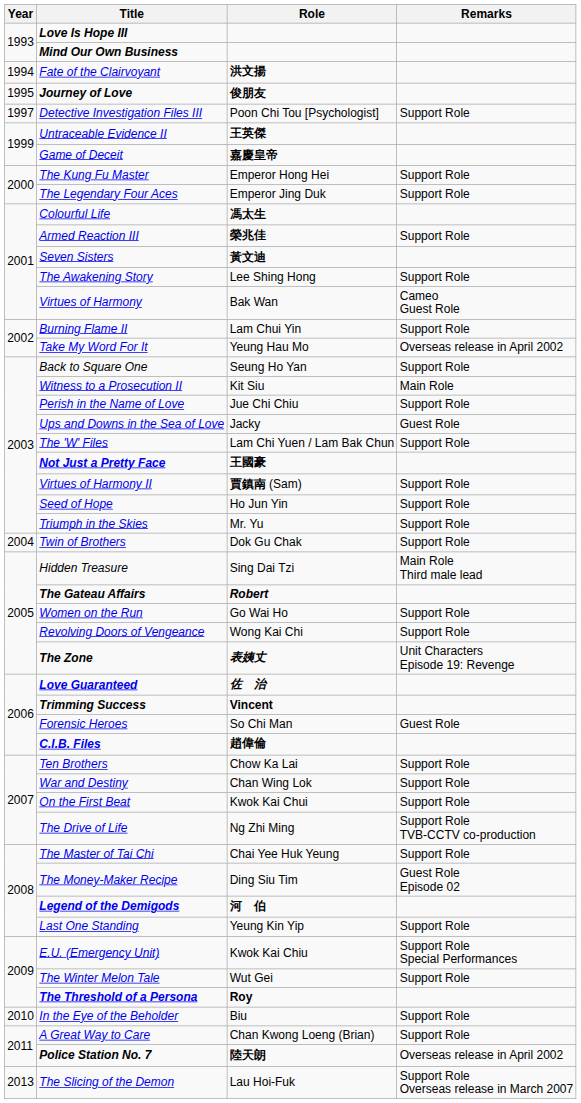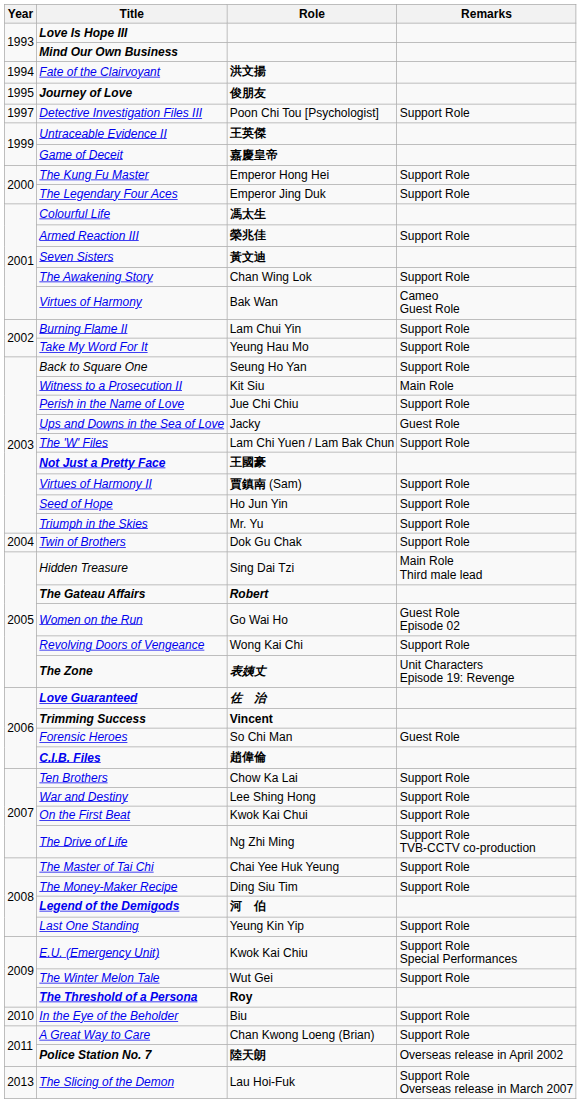 <table class="wikitable">
 <tr>
 <th>Year</th>
 <th>Title</th>
 <th>Role</th>
 <th>Remarks</th>
 </tr>
 <tr>
 <td rowspan="2">1993</td>
 <td><strong><em>Love Is Hope III</em></strong></td>
 <td></td>
 <td></td>
 </tr>
 <tr>
 <td><strong><em>Mind Our Own Business</em></strong></td>
 <td></td>
 <td></td>
 </tr>
 <tr>
 <td>1994</td>
 <td><em><a href='#'>Fate of the Clairvoyant</a></em></td>
 <td><strong>洪文揚</strong></td>
 <td></td>
 </tr>
 <tr>
 <td>1995</td>
 <td><strong><em>Journey of Love</em></strong></td>
 <td><strong>俊朋友</strong></td>
 <td></td>
 </tr>
 <tr>
 <td>1997</td>
 <td><em><a href='#'>Detective Investigation Files III</a></em></td>
 <td>Poon Chi Tou [Psychologist]</td>
 <td>Support Role</td>
 </tr>
 <tr>
 <td rowspan="2">1999</td>
 <td><em><a href='#'>Untraceable Evidence II</a></em></td>
 <td><strong>王英傑</strong></td>
 <td></td>
 </tr>
 <tr>
 <td><em><a href='#'>Game of Deceit</a></em></td>
 <td><strong>嘉慶皇帝</strong></td>
 <td></td>
 </tr>
 <tr>
 <td rowspan="2">2000</td>
 <td><em><a href='#'>The Kung Fu Master</a></em></td>
 <td>Emperor Hong Hei</td>
 <td>Support Role</td>
 </tr>
 <tr>
 <td><em><a href='#'>The Legendary Four Aces</a></em></td>
 <td>Emperor Jing Duk</td>
 <td>Support Role</td>
 </tr>
 <tr>
 <td rowspan="5">2001</td>
 <td><em><a href='#'>Colourful Life</a></em></td>
 <td><strong>馮太生</strong></td>
 <td></td>
 </tr>
 <tr>
 <td><em><a href='#'>Armed Reaction III</a></em></td>
 <td><strong>榮兆佳</strong></td>
 <td>Support Role</td>
 </tr>
 <tr>
 <td><em><a href='#'>Seven Sisters</a></em></td>
 <td><strong>黃文迪</strong></td>
 <td></td>
 </tr>
 <tr>
 <td><em><a href='#'>The Awakening Story</a></em></td>
-<td>Lee Shing Hong</td>
+<td>Chan Wing Lok</td>
 <td>Support Role</td>
 </tr>
 <tr>
 <td><em><a href='#'>Virtues of Harmony</a></em></td>
 <td>Bak Wan</td>
 <td>Cameo<br>Guest Role</td>
 </tr>
 <tr>
 <td rowspan="2">2002</td>
 <td><em><a href='#'>Burning Flame II</a></em></td>
 <td>Lam Chui Yin</td>
 <td>Support Role</td>
 </tr>
 <tr>
 <td><em><a href='#'>Take My Word For It</a></em></td>
 <td>Yeung Hau Mo</td>
-<td>Overseas release in April 2002</td>
+<td>Support Role</td>
 </tr>
 <tr>
 <td rowspan="9">2003</td>
 <td><em>Back to Square One</em></td>
 <td>Seung Ho Yan</td>
 <td>Support Role</td>
 </tr>
 <tr>
 <td><em><a href='#'>Witness to a Prosecution II</a></em></td>
 <td>Kit Siu</td>
 <td>Main Role</td>
 </tr>
 <tr>
 <td><em><a href='#'>Perish in the Name of Love</a></em></td>
 <td>Jue Chi Chiu</td>
 <td>Support Role</td>
 </tr>
 <tr>
 <td><em><a href='#'>Ups and Downs in the Sea of Love</a></em></td>
 <td>Jacky</td>
 <td>Guest Role</td>
 </tr>
 <tr>
 <td><em><a href='#'>The 'W' Files</a></em></td>
 <td>Lam Chi Yuen / Lam Bak Chun</td>
 <td>Support Role</td>
 </tr>
 <tr>
 <td><em><a href='#'><strong>Not Just a Pretty Face</strong></a></em></td>
 <td><strong>王國豪</strong></td>
 <td></td>
 </tr>
 <tr>
 <td><em><a href='#'>Virtues of Harmony II</a></em></td>
 <td><strong>賈鎮南</strong> (Sam)</td>
 <td>Support Role</td>
 </tr>
 <tr>
 <td><em><a href='#'>Seed of Hope</a></em></td>
 <td>Ho Jun Yin</td>
 <td>Support Role</td>
 </tr>
 <tr>
 <td><em><a href='#'>Triumph in the Skies</a></em></td>
 <td>Mr. Yu</td>
 <td>Support Role</td>
 </tr>
 <tr>
 <td>2004</td>
 <td><em><a href='#'>Twin of Brothers</a></em></td>
 <td>Dok Gu Chak</td>
 <td>Support Role</td>
 </tr>
 <tr>
 <td rowspan="5">2005</td>
 <td><em>Hidden Treasure</em></td>
 <td>Sing Dai Tzi</td>
 <td>Main Role<br>Third male lead</td>
 </tr>
 <tr>
 <td><strong><em>The Gateau Affairs</em></strong></td>
 <td><strong><em>Robert</em></strong></td>
 <td></td>
 </tr>
 <tr>
 <td><em><a href='#'>Women on the Run</a></em></td>
 <td>Go Wai Ho</td>
-<td>Support Role</td>
+<td>Guest Role<br>Episode 02</td>
 </tr>
 <tr>
 <td><em><a href='#'>Revolving Doors of Vengeance</a></em></td>
 <td>Wong Kai Chi</td>
 <td>Support Role</td>
 </tr>
 <tr>
 <td><strong><em>The Zone</em></strong></td>
 <td><strong><em>表姨丈</em></strong></td>
 <td>Unit Characters<br>Episode 19: Revenge</td>
 </tr>
 <tr>
 <td rowspan="4">2006</td>
 <td><em><a href='#'><strong>Love Guaranteed</strong></a></em></td>
 <td><strong><em>佐　治</em></strong></td>
 <td></td>
 </tr>
 <tr>
 <td><strong><em>Trimming Success</em></strong></td>
 <td><strong>Vincent</strong></td>
 <td></td>
 </tr>
 <tr>
 <td><em><a href='#'>Forensic Heroes</a></em></td>
 <td>So Chi Man</td>
 <td>Guest Role</td>
 </tr>
 <tr>
 <td><strong><em><a href='#'>C.I.B. Files</a></em></strong></td>
 <td><strong>趙偉倫</strong></td>
 <td></td>
 </tr>
 <tr>
 <td rowspan="4">2007</td>
 <td><em><a href='#'>Ten Brothers</a></em></td>
 <td>Chow Ka Lai</td>
 <td>Support Role</td>
 </tr>
 <tr>
 <td><em><a href='#'>War and Destiny</a></em></td>
-<td>Chan Wing Lok</td>
+<td>Lee Shing Hong</td>
 <td>Support Role</td>
 </tr>
 <tr>
 <td><em><a href='#'>On the First Beat</a></em></td>
 <td>Kwok Kai Chui</td>
 <td>Support Role</td>
 </tr>
 <tr>
 <td><em><a href='#'>The Drive of Life</a></em></td>
 <td>Ng Zhi Ming</td>
 <td>Support Role<br>TVB-CCTV co-production</td>
 </tr>
 <tr>
 <td rowspan="4">2008</td>
 <td><em><a href='#'>The Master of Tai Chi</a></em></td>
 <td>Chai Yee Huk Yeung</td>
 <td>Support Role</td>
 </tr>
 <tr>
 <td><em><a href='#'>The Money-Maker Recipe</a></em></td>
 <td>Ding Siu Tim</td>
-<td>Guest Role<br>Episode 02</td>
+<td>Support Role</td>
 </tr>
 <tr>
 <td><strong><em><a href='#'>Legend of the Demigods</a></em></strong></td>
 <td><strong>河　伯</strong></td>
 <td></td>
 </tr>
 <tr>
 <td><em><a href='#'>Last One Standing</a></em></td>
 <td>Yeung Kin Yip</td>
 <td>Support Role</td>
 </tr>
 <tr>
 <td rowspan="3">2009</td>
 <td><em><a href='#'>E.U. (Emergency Unit)</a></em></td>
 <td>Kwok Kai Chiu</td>
 <td>Support Role<br>Special Performances</td>
 </tr>
 <tr>
 <td><em><a href='#'>The Winter Melon Tale</a></em></td>
 <td>Wut Gei</td>
 <td>Support Role</td>
 </tr>
 <tr>
 <td><strong><em><a href='#'>The Threshold of a Persona</a></em></strong></td>
 <td><strong>Roy</strong></td>
 <td></td>
 </tr>
 <tr>
 <td>2010</td>
 <td><em><a href='#'>In the Eye of the Beholder</a></em></td>
 <td>Biu</td>
 <td>Support Role</td>
 </tr>
 <tr>
 <td rowspan="2">2011</td>
 <td><em><a href='#'>A Great Way to Care</a></em></td>
 <td>Chan Kwong Loeng (Brian)</td>
 <td>Support Role</td>
 </tr>
 <tr>
 <td><strong><em>Police Station No. 7</em></strong></td>
 <td><strong>陸天朗</strong></td>
 <td>Overseas release in April 2002</td>
 </tr>
 <tr>
 <td>2013</td>
 <td><em><a href='#'>The Slicing of the Demon</a></em></td>
 <td>Lau Hoi-Fuk</td>
 <td>Support Role<br>Overseas release in March 2007</td>
 </tr>
 </table>
